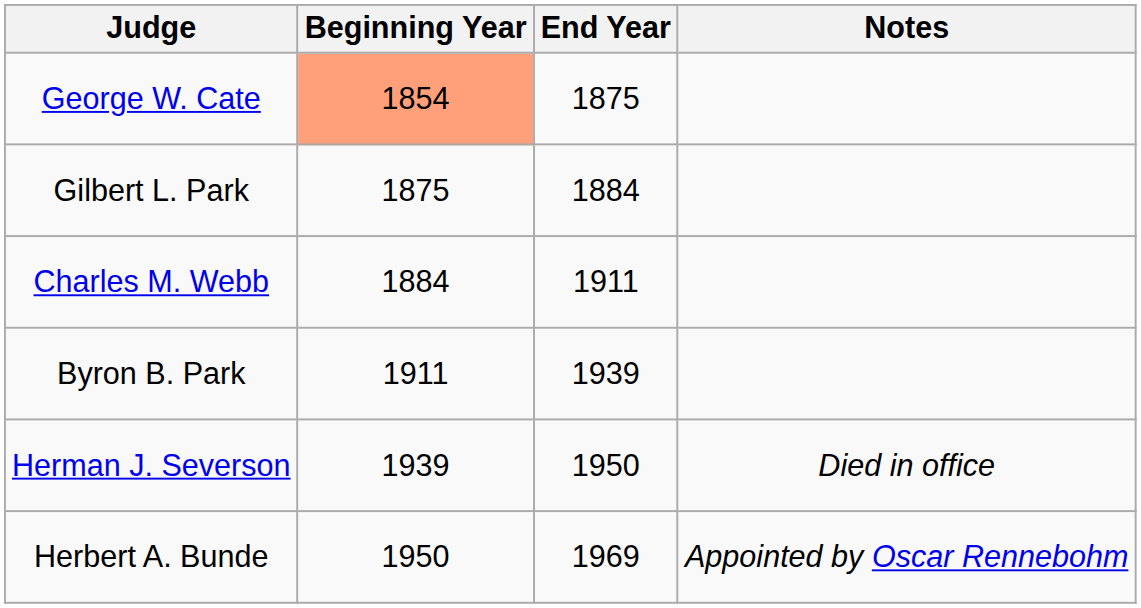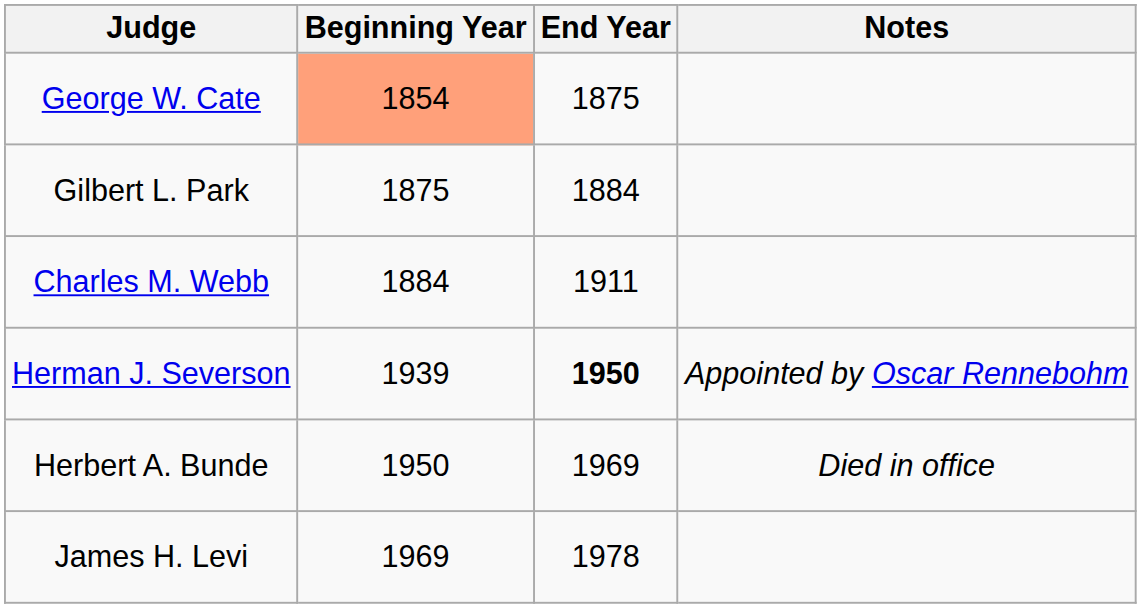 <table class=wikitable style="text-align:center">
 <tr>
 <th>Judge</th>
 <th>Beginning Year</th>
 <th>End Year</th>
 <th>Notes</th>
 </tr>
 <tr style="height:3em">
 <td><a href='#'>George W. Cate</a></td>
 <td style="background: lightsalmon;">1854</td>
 <td>1875</td>
 <td></td>
 </tr>
 <tr style="height:3em">
 <td>Gilbert L. Park</td>
 <td>1875</td>
 <td>1884</td>
 <td></td>
 </tr>
 <tr style="height:3em">
 <td><a href='#'>Charles M. Webb</a></td>
 <td>1884</td>
 <td>1911</td>
 <td></td>
 </tr>
 <tr style="height:3em">
-<td>Byron B. Park</td>
-<td>1911</td>
-<td>1939</td>
-<td></td>
-</tr>
-<tr style="height:3em">
 <td><a href='#'>Herman J. Severson</a></td>
 <td>1939</td>
-<td>1950</td>
-<td><em>Died in office</em></td>
+<td><strong>1950</strong></td>
+<td><em>Appointed by <a href='#'>Oscar Rennebohm</a></em></td>
 </tr>
 <tr style="height:3em">
 <td>Herbert A. Bunde</td>
 <td>1950</td>
 <td>1969</td>
-<td><em>Appointed by <a href='#'>Oscar Rennebohm</a></em></td>
+<td><em>Died in office</em></td>
+</tr>
+<tr style="height:3em">
+<td>James H. Levi</td>
+<td>1969</td>
+<td>1978</td>
+<td></td>
 </tr>
 </table>
